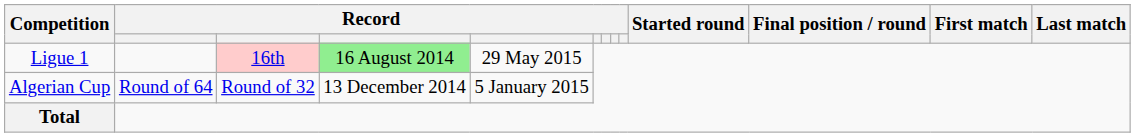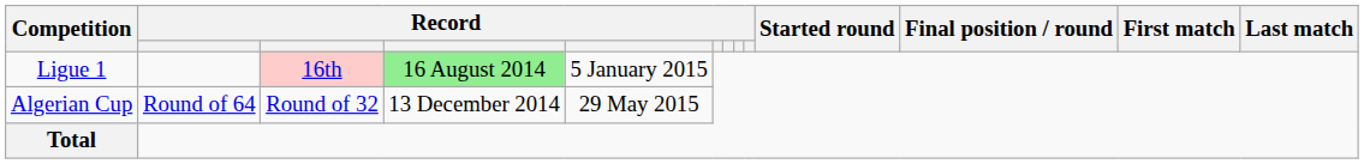 <table class="wikitable" style="text-align: center">
 <tr>
 <th rowspan=2>Competition</th>
 <th colspan=8>Record</th>
 <th rowspan=2>Started round</th>
 <th rowspan=2>Final position / round</th>
 <th rowspan=2>First match</th>
 <th rowspan=2>Last match</th>
 </tr>
 <tr>
 <th></th>
 <th></th>
 <th></th>
 <th></th>
 <th></th>
 <th></th>
 <th></th>
 <th></th>
 </tr>
 <tr>
 <td><a href='#'>Ligue 1</a><br></td>
 <td></td>
 <td style="background:#FFCCCC;"><a href='#'>16th</a></td>
 <td style="background: lightgreen;">16 August 2014</td>
-<td>29 May 2015</td>
+<td>5 January 2015</td>
 </tr>
 <tr>
 <td><a href='#'>Algerian Cup</a><br></td>
 <td><a href='#'>Round of 64</a></td>
 <td><a href='#'>Round of 32</a></td>
 <td>13 December 2014</td>
-<td>5 January 2015</td>
+<td>29 May 2015</td>
 </tr>
 <tr>
 <th>Total<br></th>
 </tr>
 </table>
